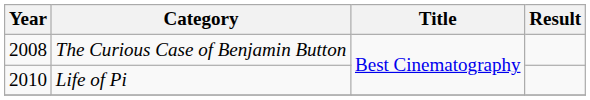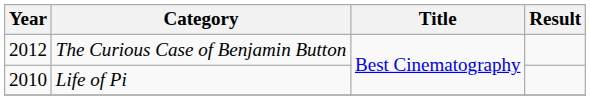 <table class="wikitable">
 <tr>
 <th>Year</th>
 <th>Category</th>
 <th>Title</th>
 <th>Result</th>
 </tr>
 <tr>
-<td>2008</td>
+<td>2012</td>
 <td><em>The Curious Case of Benjamin Button</em></td>
 <td rowspan=2><a href='#'>Best Cinematography</a></td>
 <td></td>
 </tr>
 <tr>
 <td>2010</td>
 <td><em>Life of Pi</em></td>
 <td></td>
 </tr>
 <tr>
 </tr>
 </table>
